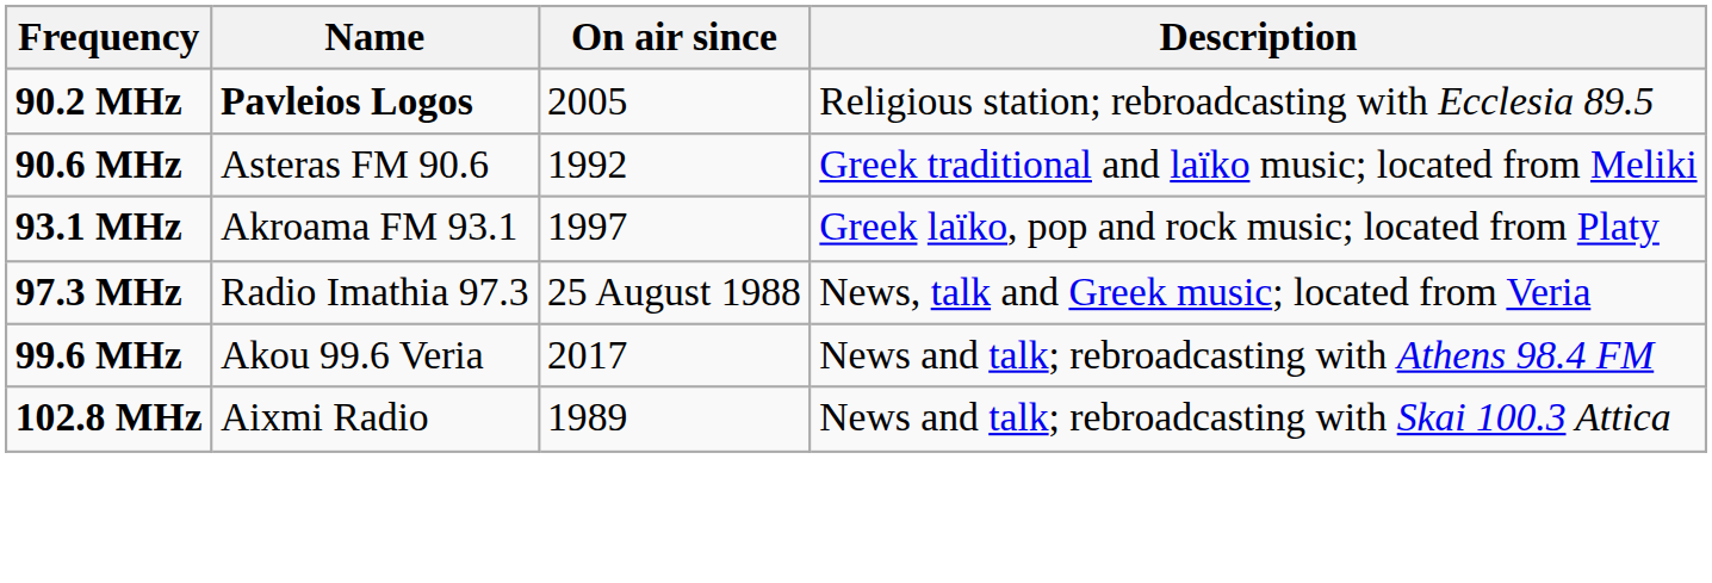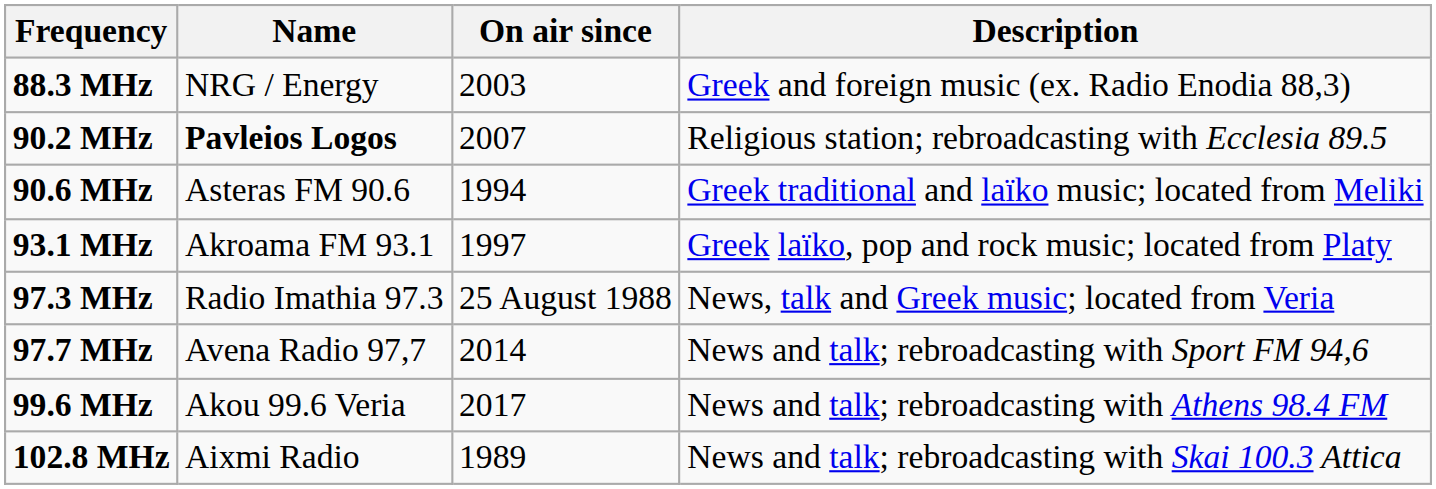 <table class="wikitable">
 <tr>
 <th>Frequency</th>
 <th>Name</th>
 <th>On air since</th>
 <th>Description</th>
 </tr>
 <tr>
+<td><strong>88.3 MHz</strong></td>
+<td>NRG / Energy</td>
+<td>2003</td>
+<td><a href='#'>Greek</a> and foreign music (ex. Radio Enodia 88,3)</td>
+</tr>
+<tr>
 <td><strong>90.2 MHz</strong></td>
 <td><strong>Pavleios Logos</strong></td>
-<td>2005</td>
+<td>2007</td>
 <td>Religious station; rebroadcasting with <em>Ecclesia 89.5</em></td>
 </tr>
 <tr>
 <td><strong>90.6 MHz</strong></td>
 <td>Asteras FM 90.6</td>
-<td>1992</td>
+<td>1994</td>
 <td><a href='#'>Greek traditional</a> and <a href='#'>laïko</a> music; located from <a href='#'>Meliki</a></td>
 </tr>
 <tr>
 <td><strong>93.1 MHz</strong></td>
 <td>Akroama FM 93.1</td>
 <td>1997</td>
 <td><a href='#'>Greek</a> <a href='#'>laïko</a>, pop and rock music; located from <a href='#'>Platy</a></td>
 </tr>
 <tr>
 <td><strong>97.3 MHz</strong></td>
 <td>Radio Imathia 97.3</td>
 <td>25 August 1988</td>
 <td>News, <a href='#'>talk</a> and <a href='#'>Greek music</a>; located from <a href='#'>Veria</a></td>
 </tr>
 <tr>
+<td><strong>97.7 MHz</strong></td>
+<td>Avena Radio 97,7</td>
+<td>2014</td>
+<td>News and <a href='#'>talk</a>; rebroadcasting with <em>Sport FM 94,6</em></td>
+</tr>
+<tr>
 <td><strong>99.6 MHz</strong></td>
 <td>Akou 99.6 Veria</td>
 <td>2017</td>
 <td>News and <a href='#'>talk</a>; rebroadcasting with <em><a href='#'>Athens 98.4 FM</a></em></td>
 </tr>
 <tr>
 <td><strong>102.8 MHz</strong></td>
 <td>Aixmi Radio</td>
 <td>1989</td>
 <td>News and <a href='#'>talk</a>; rebroadcasting with <em><a href='#'>Skai 100.3</a> Attica</em></td>
 </tr>
 </table>
